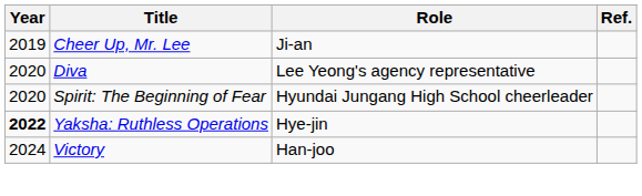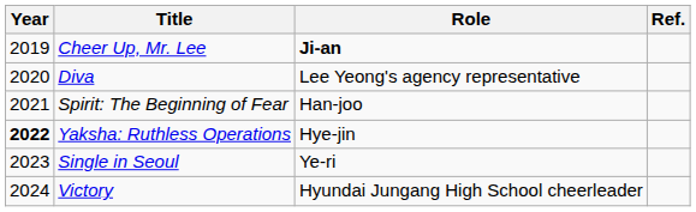 <table class="wikitable">
 <tr>
 <th>Year</th>
 <th>Title</th>
 <th>Role</th>
 <th>Ref.</th>
 </tr>
 <tr>
 <td>2019</td>
 <td><em><a href='#'>Cheer Up, Mr. Lee</a></em></td>
-<td>Ji-an</td>
+<td><strong>Ji-an</strong></td>
 <td></td>
 </tr>
 <tr>
 <td>2020</td>
 <td><em><a href='#'>Diva</a></em></td>
 <td>Lee Yeong's agency representative</td>
 <td></td>
 </tr>
 <tr>
-<td>2020</td>
+<td>2021</td>
 <td><em>Spirit: The Beginning of Fear</em></td>
-<td>Hyundai Jungang High School cheerleader</td>
+<td>Han-joo</td>
 <td></td>
 </tr>
 <tr>
 <td><strong>2022</strong></td>
 <td><em><a href='#'>Yaksha: Ruthless Operations</a></em></td>
 <td>Hye-jin</td>
 <td></td>
 </tr>
 <tr>
+<td>2023</td>
+<td><em><a href='#'>Single in Seoul</a></em></td>
+<td>Ye-ri</td>
+<td></td>
+</tr>
+<tr>
 <td>2024</td>
 <td><em><a href='#'>Victory</a></em></td>
-<td>Han-joo</td>
+<td>Hyundai Jungang High School cheerleader</td>
 <td></td>
 </tr>
 </table>
